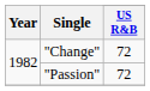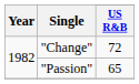 <table class="wikitable" style="text-align:center;">
 <tr>
 <th rowspan="2">Year</th>
 <th rowspan="2">Single</th>
 </tr>
 <tr style="font-size:smaller;">
 <th width="40"><a href='#'>US<br>R&B</a></th>
 </tr>
 <tr>
 <td rowspan="2">1982</td>
 <td align="left">"Change"</td>
 <td>72</td>
 </tr>
 <tr>
 <td align="left">"Passion"</td>
-<td>72</td>
+<td>65</td>
 </tr>
 <tr>
 </tr>
 </table>
